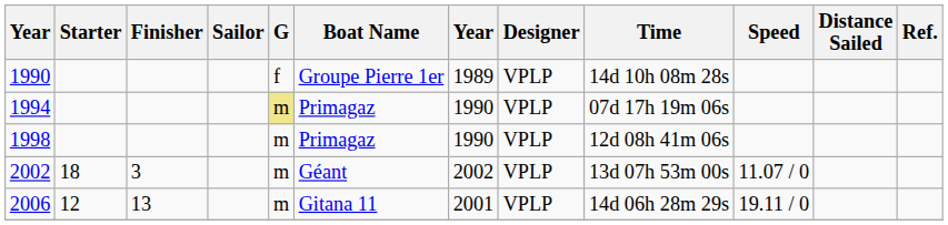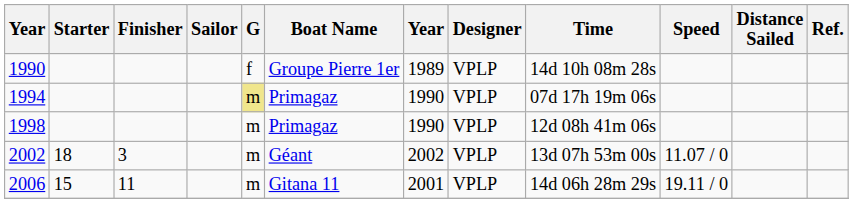 <table class="wikitable">
 <tr>
 <th>Year</th>
 <th>Starter</th>
 <th>Finisher</th>
 <th>Sailor</th>
 <th>G</th>
 <th>Boat Name</th>
 <th>Year</th>
 <th>Designer</th>
 <th>Time</th>
 <th>Speed</th>
 <th>Distance<br>Sailed</th>
 <th>Ref.</th>
 </tr>
 <tr>
 <td><a href='#'>1990</a></td>
 <td></td>
 <td></td>
 <td></td>
 <td>f </td>
 <td><a href='#'>Groupe Pierre 1er</a></td>
 <td>1989</td>
 <td>VPLP</td>
 <td>14d 10h 08m 28s</td>
 <td></td>
 <td></td>
 <td></td>
 </tr>
 <tr>
 <td><a href='#'>1994</a></td>
 <td></td>
 <td></td>
 <td></td>
 <td style="background: khaki;">m </td>
 <td><a href='#'>Primagaz</a></td>
 <td>1990</td>
 <td>VPLP</td>
 <td>07d 17h 19m 06s</td>
 <td></td>
 <td></td>
 <td></td>
 </tr>
 <tr>
 <td><a href='#'>1998</a></td>
 <td></td>
 <td></td>
 <td></td>
 <td>m </td>
 <td><a href='#'>Primagaz</a></td>
 <td>1990</td>
 <td>VPLP</td>
 <td>12d 08h 41m 06s</td>
 <td></td>
 <td></td>
 <td></td>
 </tr>
 <tr>
 <td><a href='#'>2002</a></td>
 <td>18</td>
 <td>3</td>
 <td></td>
 <td>m </td>
 <td><a href='#'>Géant</a></td>
 <td>2002</td>
 <td>VPLP</td>
 <td>13d 07h 53m 00s</td>
 <td>11.07 / 0</td>
 <td></td>
 <td></td>
 </tr>
 <tr>
 <td><a href='#'>2006</a></td>
-<td>12</td>
-<td>13</td>
+<td>15</td>
+<td>11</td>
 <td></td>
 <td>m </td>
 <td><a href='#'>Gitana 11</a></td>
 <td>2001</td>
 <td>VPLP</td>
 <td>14d 06h 28m 29s</td>
 <td>19.11 / 0</td>
 <td></td>
 <td></td>
 </tr>
 <tr>
 </tr>
 </table>
